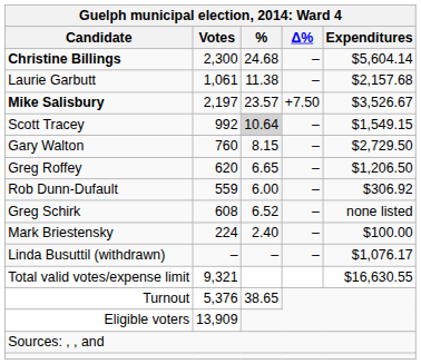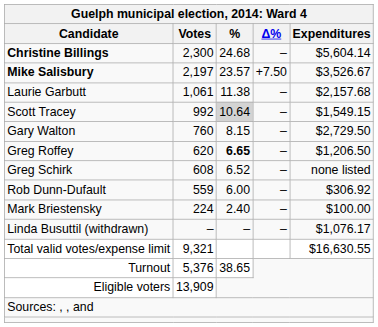 <table class="wikitable collapsible">
 <tr>
 <th colspan="5">Guelph municipal election, 2014: Ward 4</th>
 </tr>
 <tr>
 <th>Candidate</th>
 <th>Votes</th>
 <th>%</th>
 <th><a href='#'>Δ%</a></th>
 <th>Expenditures</th>
 </tr>
 <tr>
 <td><strong>Christine Billings</strong></td>
 <td align="right">2,300</td>
 <td align="right">24.68</td>
 <td align="right">–</td>
 <td align="right">$5,604.14</td>
 </tr>
 <tr>
+<td><strong>Mike Salisbury</strong></td>
+<td align="right">2,197</td>
+<td align="right">23.57</td>
+<td align="right">+7.50</td>
+<td align="right">$3,526.67</td>
+</tr>
+<tr>
 <td>Laurie Garbutt</td>
 <td align="right">1,061</td>
 <td align="right">11.38</td>
 <td align="right">–</td>
 <td align="right">$2,157.68</td>
-</tr>
-<tr>
-<td><strong>Mike Salisbury</strong></td>
-<td align="right">2,197</td>
-<td align="right">23.57</td>
-<td align="right">+7.50</td>
-<td align="right">$3,526.67</td>
 </tr>
 <tr>
 <td>Scott Tracey</td>
 <td align="right">992</td>
 <td align="right" style="background: lightgrey;">10.64</td>
 <td align="right">–</td>
 <td align="right">$1,549.15</td>
 </tr>
 <tr>
 <td>Gary Walton</td>
 <td align="right">760</td>
 <td align="right">8.15</td>
 <td align="right">–</td>
 <td align="right">$2,729.50</td>
 </tr>
 <tr>
 <td>Greg Roffey</td>
 <td align="right">620</td>
-<td align="right">6.65</td>
+<td align="right"><strong>6.65</strong></td>
 <td align="right">–</td>
 <td align="right">$1,206.50</td>
+</tr>
+<tr>
+<td>Greg Schirk</td>
+<td align="right">608</td>
+<td align="right">6.52</td>
+<td align="right">–</td>
+<td align="right">none listed</td>
 </tr>
 <tr>
 <td>Rob Dunn-Dufault</td>
 <td align="right">559</td>
 <td align="right">6.00</td>
 <td align="right">–</td>
 <td align="right">$306.92</td>
-</tr>
-<tr>
-<td>Greg Schirk</td>
-<td align="right">608</td>
-<td align="right">6.52</td>
-<td align="right">–</td>
-<td align="right">none listed</td>
 </tr>
 <tr>
 <td>Mark Briestensky</td>
 <td align="right">224</td>
 <td align="right">2.40</td>
 <td align="right">–</td>
 <td align="right">$100.00</td>
 </tr>
 <tr>
 <td>Linda Busuttil (withdrawn)</td>
 <td align="right">–</td>
 <td align="right">–</td>
 <td align="right">–</td>
 <td align="right">$1,076.17</td>
 </tr>
 <tr>
 <td style="text-align:right;background: white;">Total valid votes/expense limit</td>
 <td style="text-align:right;background: white;">9,321</td>
 <td style="text-align:right;background: white;"></td>
 <td style="text-align:right;background: white;"> </td>
 <td style="text-align:right;background: white;">$16,630.55</td>
 </tr>
 <tr>
 <td style="text-align:right;background: white;">Turnout</td>
 <td style="text-align:right;background: white;">5,376</td>
 <td style="text-align:right;background: white;">38.65</td>
 </tr>
 <tr>
 <td style="text-align:right;background: white;">Eligible voters</td>
 <td style="text-align:right;background: white;">13,909</td>
 </tr>
 <tr>
 <td colspan="5">Sources: , , and </td>
 </tr>
 <tr>
 <td colspan="5"></td>
 </tr>
 </table>
